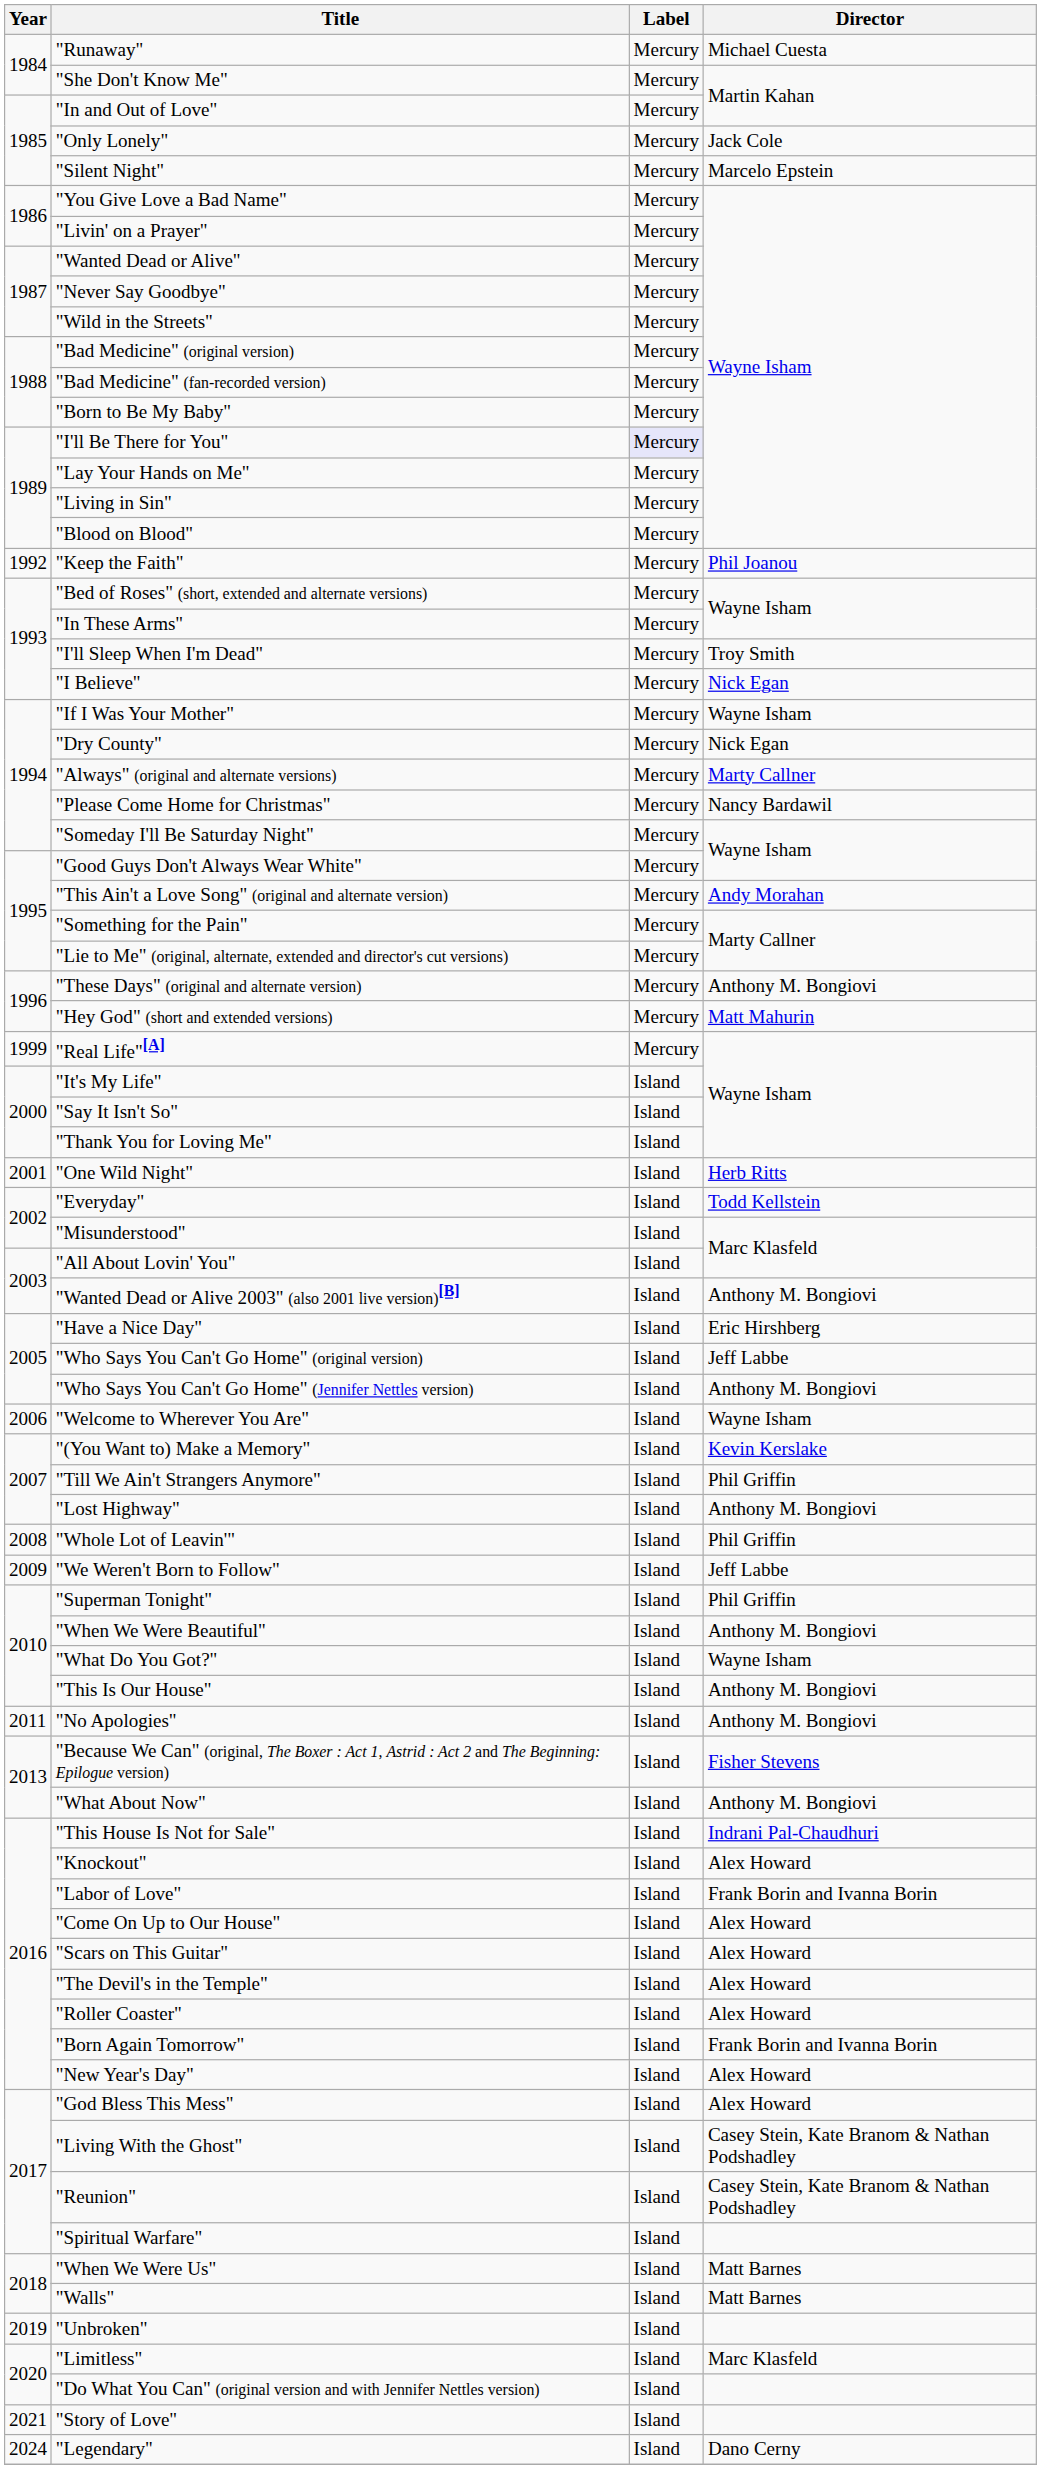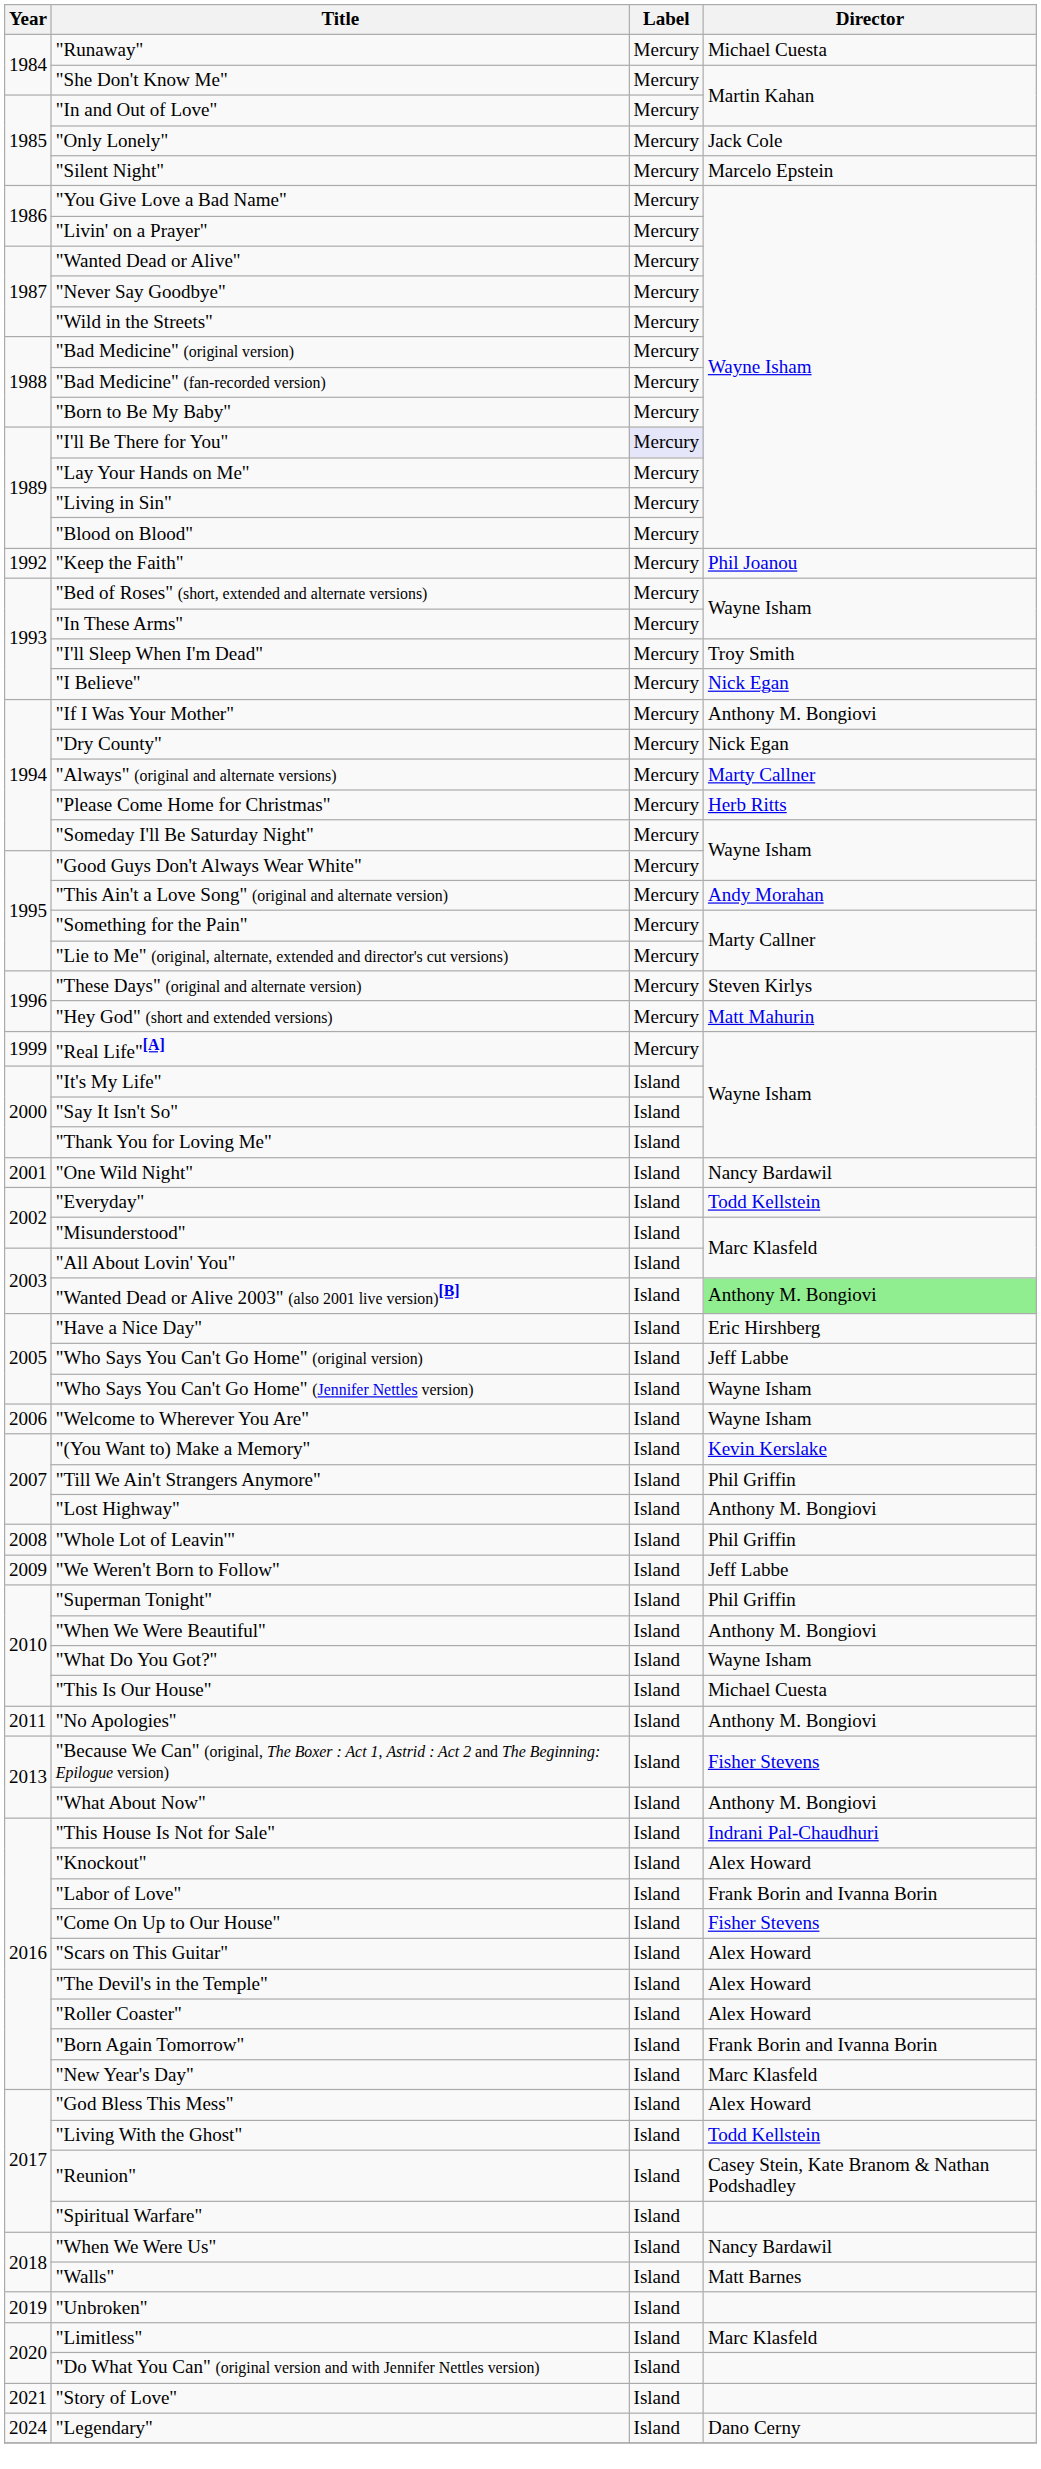 <table class="wikitable" style="text-align:left;">
 <tr>
 <th>Year</th>
 <th>Title</th>
 <th>Label</th>
 <th>Director</th>
 </tr>
 <tr>
 <td rowspan="2">1984</td>
 <td>"Runaway"</td>
 <td>Mercury</td>
 <td>Michael Cuesta</td>
 </tr>
 <tr>
 <td>"She Don't Know Me"</td>
 <td>Mercury</td>
 <td rowspan="2">Martin Kahan</td>
 </tr>
 <tr>
 <td rowspan="3">1985</td>
 <td>"In and Out of Love"</td>
 <td>Mercury</td>
 </tr>
 <tr>
 <td>"Only Lonely"</td>
 <td>Mercury</td>
 <td>Jack Cole</td>
 </tr>
 <tr>
 <td>"Silent Night"</td>
 <td>Mercury</td>
 <td>Marcelo Epstein</td>
 </tr>
 <tr>
 <td rowspan="2">1986</td>
 <td>"You Give Love a Bad Name"</td>
 <td>Mercury</td>
 <td rowspan="12"><a href='#'>Wayne Isham</a></td>
 </tr>
 <tr>
 <td>"Livin' on a Prayer"</td>
 <td>Mercury</td>
 </tr>
 <tr>
 <td rowspan="3">1987</td>
 <td>"Wanted Dead or Alive"</td>
 <td>Mercury</td>
 </tr>
 <tr>
 <td>"Never Say Goodbye"</td>
 <td>Mercury</td>
 </tr>
 <tr>
 <td>"Wild in the Streets"</td>
 <td>Mercury</td>
 </tr>
 <tr>
 <td rowspan="3">1988</td>
 <td>"Bad Medicine" <small>(original version)</small></td>
 <td>Mercury</td>
 </tr>
 <tr>
 <td>"Bad Medicine" <small>(fan-recorded version)</small></td>
 <td>Mercury</td>
 </tr>
 <tr>
 <td>"Born to Be My Baby"</td>
 <td>Mercury</td>
 </tr>
 <tr>
 <td rowspan="4">1989</td>
 <td>"I'll Be There for You"</td>
 <td style="background: lavender;">Mercury</td>
 </tr>
 <tr>
 <td>"Lay Your Hands on Me"</td>
 <td>Mercury</td>
 </tr>
 <tr>
 <td>"Living in Sin"</td>
 <td>Mercury</td>
 </tr>
 <tr>
 <td>"Blood on Blood"</td>
 <td>Mercury</td>
 </tr>
 <tr>
 <td>1992</td>
 <td>"Keep the Faith"</td>
 <td>Mercury</td>
 <td><a href='#'>Phil Joanou</a></td>
 </tr>
 <tr>
 <td rowspan="4">1993</td>
 <td>"Bed of Roses" <small>(short, extended and alternate versions)</small></td>
 <td>Mercury</td>
 <td rowspan="2">Wayne Isham</td>
 </tr>
 <tr>
 <td>"In These Arms"</td>
 <td>Mercury</td>
 </tr>
 <tr>
 <td>"I'll Sleep When I'm Dead"</td>
 <td>Mercury</td>
 <td>Troy Smith</td>
 </tr>
 <tr>
 <td>"I Believe"</td>
 <td>Mercury</td>
 <td><a href='#'>Nick Egan</a></td>
 </tr>
 <tr>
 <td rowspan="5">1994</td>
 <td>"If I Was Your Mother"</td>
 <td>Mercury</td>
-<td>Wayne Isham</td>
+<td>Anthony M. Bongiovi</td>
 </tr>
 <tr>
 <td>"Dry County"</td>
 <td>Mercury</td>
 <td>Nick Egan</td>
 </tr>
 <tr>
 <td>"Always" <small>(original and alternate versions)</small></td>
 <td>Mercury</td>
 <td><a href='#'>Marty Callner</a></td>
 </tr>
 <tr>
 <td>"Please Come Home for Christmas"</td>
 <td>Mercury</td>
-<td>Nancy Bardawil</td>
+<td><a href='#'>Herb Ritts</a></td>
 </tr>
 <tr>
 <td>"Someday I'll Be Saturday Night"</td>
 <td>Mercury</td>
 <td rowspan="2">Wayne Isham</td>
 </tr>
 <tr>
 <td rowspan="4">1995</td>
 <td>"Good Guys Don't Always Wear White"</td>
 <td>Mercury</td>
 </tr>
 <tr>
 <td>"This Ain't a Love Song" <small>(original and alternate version)</small></td>
 <td>Mercury</td>
 <td><a href='#'>Andy Morahan</a></td>
 </tr>
 <tr>
 <td>"Something for the Pain"</td>
 <td>Mercury</td>
 <td rowspan="2">Marty Callner</td>
 </tr>
 <tr>
 <td>"Lie to Me" <small>(original, alternate, extended and director's cut versions)</small></td>
 <td>Mercury</td>
 </tr>
 <tr>
 <td rowspan="2">1996</td>
 <td>"These Days" <small>(original and alternate version)</small></td>
 <td>Mercury</td>
-<td>Anthony M. Bongiovi</td>
+<td>Steven Kirlys</td>
 </tr>
 <tr>
 <td>"Hey God" <small>(short and extended versions)</small></td>
 <td>Mercury</td>
 <td><a href='#'>Matt Mahurin</a></td>
 </tr>
 <tr>
 <td>1999</td>
 <td>"Real Life"<sup><span></span><a href='#'><strong>[A]</strong></a></sup></td>
 <td>Mercury</td>
 <td rowspan="4">Wayne Isham</td>
 </tr>
 <tr>
 <td rowspan="3">2000</td>
 <td>"It's My Life"</td>
 <td>Island</td>
 </tr>
 <tr>
 <td>"Say It Isn't So"</td>
 <td>Island</td>
 </tr>
 <tr>
 <td>"Thank You for Loving Me"</td>
 <td>Island</td>
 </tr>
 <tr>
 <td>2001</td>
 <td>"One Wild Night"</td>
 <td>Island</td>
-<td><a href='#'>Herb Ritts</a></td>
+<td>Nancy Bardawil</td>
 </tr>
 <tr>
 <td rowspan="2">2002</td>
 <td>"Everyday"</td>
 <td>Island</td>
 <td><a href='#'>Todd Kellstein</a></td>
 </tr>
 <tr>
 <td>"Misunderstood"</td>
 <td>Island</td>
 <td rowspan="2">Marc Klasfeld</td>
 </tr>
 <tr>
 <td rowspan="2">2003</td>
 <td>"All About Lovin' You"</td>
 <td>Island</td>
 </tr>
 <tr>
 <td>"Wanted Dead or Alive 2003" <small>(also 2001 live version)</small><sup><span></span><a href='#'><strong>[B]</strong></a></sup></td>
 <td>Island</td>
-<td>Anthony M. Bongiovi</td>
+<td style="background: lightgreen;">Anthony M. Bongiovi</td>
 </tr>
 <tr>
 <td rowspan="3">2005</td>
 <td>"Have a Nice Day"</td>
 <td>Island</td>
 <td>Eric Hirshberg</td>
 </tr>
 <tr>
 <td>"Who Says You Can't Go Home" <small>(original version)</small></td>
 <td>Island</td>
 <td>Jeff Labbe</td>
 </tr>
 <tr>
 <td>"Who Says You Can't Go Home" <small>(<a href='#'>Jennifer Nettles</a> version)</small></td>
 <td>Island</td>
-<td>Anthony M. Bongiovi</td>
+<td>Wayne Isham</td>
 </tr>
 <tr>
 <td>2006</td>
 <td>"Welcome to Wherever You Are"</td>
 <td>Island</td>
 <td>Wayne Isham</td>
 </tr>
 <tr>
 <td rowspan="3">2007</td>
 <td>"(You Want to) Make a Memory"</td>
 <td>Island</td>
 <td><a href='#'>Kevin Kerslake</a></td>
 </tr>
 <tr>
 <td>"Till We Ain't Strangers Anymore"</td>
 <td>Island</td>
 <td>Phil Griffin</td>
 </tr>
 <tr>
 <td>"Lost Highway"</td>
 <td>Island</td>
 <td>Anthony M. Bongiovi</td>
 </tr>
 <tr>
 <td>2008</td>
 <td>"Whole Lot of Leavin'"</td>
 <td>Island</td>
 <td>Phil Griffin</td>
 </tr>
 <tr>
 <td>2009</td>
 <td>"We Weren't Born to Follow"</td>
 <td>Island</td>
 <td>Jeff Labbe</td>
 </tr>
 <tr>
 <td rowspan="4">2010</td>
 <td>"Superman Tonight"</td>
 <td>Island</td>
 <td>Phil Griffin</td>
 </tr>
 <tr>
 <td>"When We Were Beautiful"</td>
 <td>Island</td>
 <td>Anthony M. Bongiovi</td>
 </tr>
 <tr>
 <td>"What Do You Got?"</td>
 <td>Island</td>
 <td>Wayne Isham</td>
 </tr>
 <tr>
 <td>"This Is Our House"</td>
 <td>Island</td>
-<td>Anthony M. Bongiovi</td>
+<td>Michael Cuesta</td>
 </tr>
 <tr>
 <td>2011</td>
 <td>"No Apologies"</td>
 <td>Island</td>
 <td>Anthony M. Bongiovi</td>
 </tr>
 <tr>
 <td rowspan="2">2013</td>
 <td>"Because We Can" <small>(original, <em>The Boxer : Act 1</em>, <em>Astrid : Act 2</em> and <em>The Beginning: Epilogue</em> version)</small></td>
 <td>Island</td>
 <td><a href='#'>Fisher Stevens</a></td>
 </tr>
 <tr>
 <td>"What About Now"</td>
 <td>Island</td>
 <td>Anthony M. Bongiovi</td>
 </tr>
 <tr>
 <td rowspan="9">2016</td>
 <td>"This House Is Not for Sale"</td>
 <td>Island</td>
 <td><a href='#'>Indrani Pal-Chaudhuri</a></td>
 </tr>
 <tr>
 <td>"Knockout"</td>
 <td>Island</td>
 <td>Alex Howard</td>
 </tr>
 <tr>
 <td>"Labor of Love"</td>
 <td>Island</td>
 <td>Frank Borin and Ivanna Borin</td>
 </tr>
 <tr>
 <td>"Come On Up to Our House"</td>
 <td>Island</td>
-<td>Alex Howard</td>
+<td><a href='#'>Fisher Stevens</a></td>
 </tr>
 <tr>
 <td>"Scars on This Guitar"</td>
 <td>Island</td>
 <td>Alex Howard</td>
 </tr>
 <tr>
 <td>"The Devil's in the Temple"</td>
 <td>Island</td>
 <td>Alex Howard</td>
 </tr>
 <tr>
 <td>"Roller Coaster"</td>
 <td>Island</td>
 <td>Alex Howard</td>
 </tr>
 <tr>
 <td>"Born Again Tomorrow"</td>
 <td>Island</td>
 <td>Frank Borin and Ivanna Borin</td>
 </tr>
 <tr>
 <td>"New Year's Day"</td>
 <td>Island</td>
-<td>Alex Howard</td>
+<td>Marc Klasfeld</td>
 </tr>
 <tr>
 <td rowspan= "4">2017</td>
 <td>"God Bless This Mess"</td>
 <td>Island</td>
 <td>Alex Howard</td>
 </tr>
 <tr>
 <td>"Living With the Ghost"</td>
 <td>Island</td>
-<td>Casey Stein, Kate Branom & Nathan Podshadley</td>
+<td><a href='#'>Todd Kellstein</a></td>
 </tr>
 <tr>
 <td>"Reunion"</td>
 <td>Island</td>
 <td>Casey Stein, Kate Branom & Nathan Podshadley</td>
 </tr>
 <tr>
 <td>"Spiritual Warfare"</td>
 <td>Island</td>
 <td></td>
 </tr>
 <tr>
 <td rowspan= "2">2018</td>
 <td>"When We Were Us"</td>
 <td>Island</td>
-<td>Matt Barnes</td>
+<td>Nancy Bardawil</td>
 </tr>
 <tr>
 <td>"Walls"</td>
 <td>Island</td>
 <td>Matt Barnes</td>
 </tr>
 <tr>
 <td rowspan= "1">2019</td>
 <td>"Unbroken"</td>
 <td>Island</td>
 <td></td>
 </tr>
 <tr>
 <td rowspan= "2">2020</td>
 <td>"Limitless"</td>
 <td>Island</td>
 <td>Marc Klasfeld</td>
 </tr>
 <tr>
 <td>"Do What You Can" <small>(original version and with Jennifer Nettles version)</small></td>
 <td>Island</td>
 <td></td>
 </tr>
 <tr>
 <td>2021</td>
 <td>"Story of Love"</td>
 <td>Island</td>
 <td></td>
 </tr>
 <tr>
 <td>2024</td>
 <td>"Legendary"</td>
 <td>Island</td>
 <td>Dano Cerny</td>
 </tr>
 <tr>
 </tr>
 </table>
